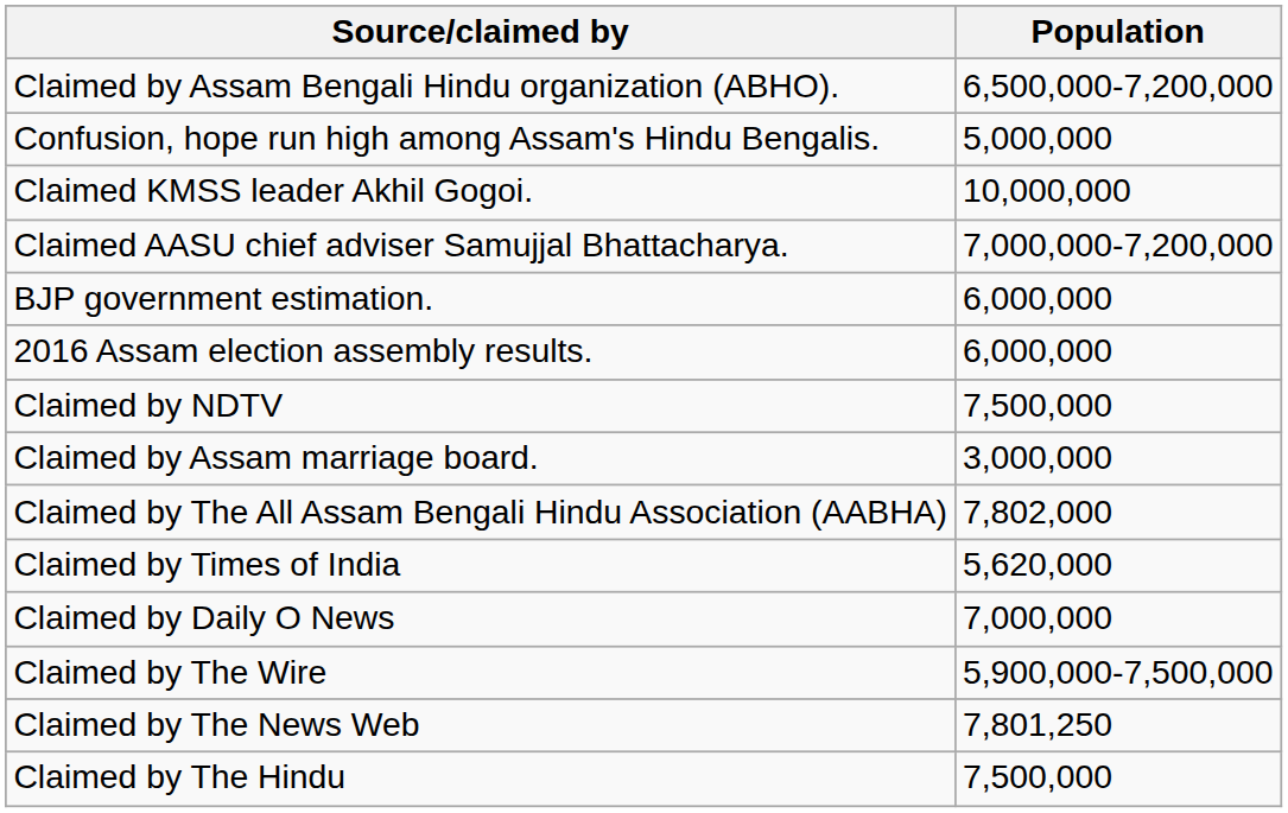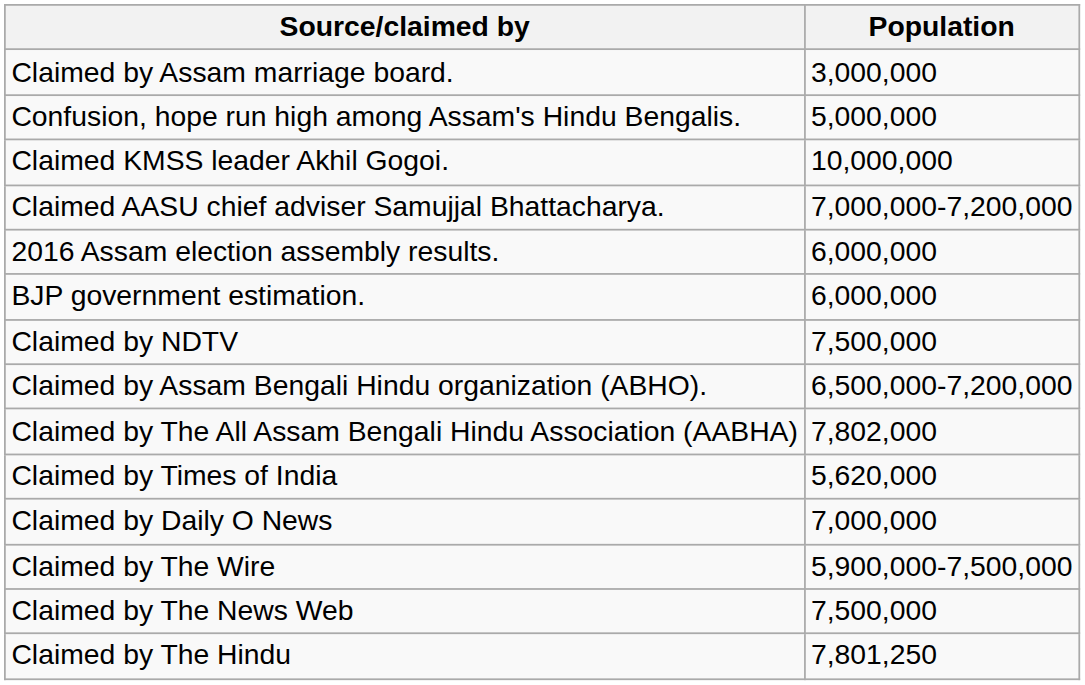 <table class="wikitable">
 <tr>
 <th>Source/claimed by</th>
 <th>Population</th>
 </tr>
 <tr>
-<td>Claimed by Assam Bengali Hindu organization (ABHO).</td>
-<td>6,500,000-7,200,000</td>
+<td>Claimed by Assam marriage board.</td>
+<td>3,000,000</td>
 </tr>
 <tr>
 <td>Confusion, hope run high among Assam's Hindu Bengalis.</td>
 <td>5,000,000</td>
 </tr>
 <tr>
 <td>Claimed KMSS leader Akhil Gogoi.</td>
 <td>10,000,000</td>
 </tr>
 <tr>
 <td>Claimed AASU chief adviser Samujjal Bhattacharya.</td>
 <td>7,000,000-7,200,000</td>
 </tr>
 <tr>
-<td>BJP government estimation.</td>
+<td>2016 Assam election assembly results.</td>
 <td>6,000,000</td>
 </tr>
 <tr>
-<td>2016 Assam election assembly results.</td>
+<td>BJP government estimation.</td>
 <td>6,000,000</td>
 </tr>
 <tr>
 <td>Claimed by NDTV</td>
 <td>7,500,000</td>
 </tr>
 <tr>
-<td>Claimed by Assam marriage board.</td>
-<td>3,000,000</td>
+<td>Claimed by Assam Bengali Hindu organization (ABHO).</td>
+<td>6,500,000-7,200,000</td>
 </tr>
 <tr>
 <td>Claimed by The All Assam Bengali Hindu Association (AABHA)</td>
 <td>7,802,000</td>
 </tr>
 <tr>
 <td>Claimed by Times of India</td>
 <td>5,620,000</td>
 </tr>
 <tr>
 <td>Claimed by Daily O News</td>
 <td>7,000,000</td>
 </tr>
 <tr>
 <td>Claimed by The Wire</td>
 <td>5,900,000-7,500,000</td>
 </tr>
 <tr>
 <td>Claimed by The News Web </td>
-<td>7,801,250</td>
+<td>7,500,000</td>
 </tr>
 <tr>
 <td>Claimed by The Hindu </td>
-<td>7,500,000</td>
+<td>7,801,250</td>
 </tr>
 </table>
